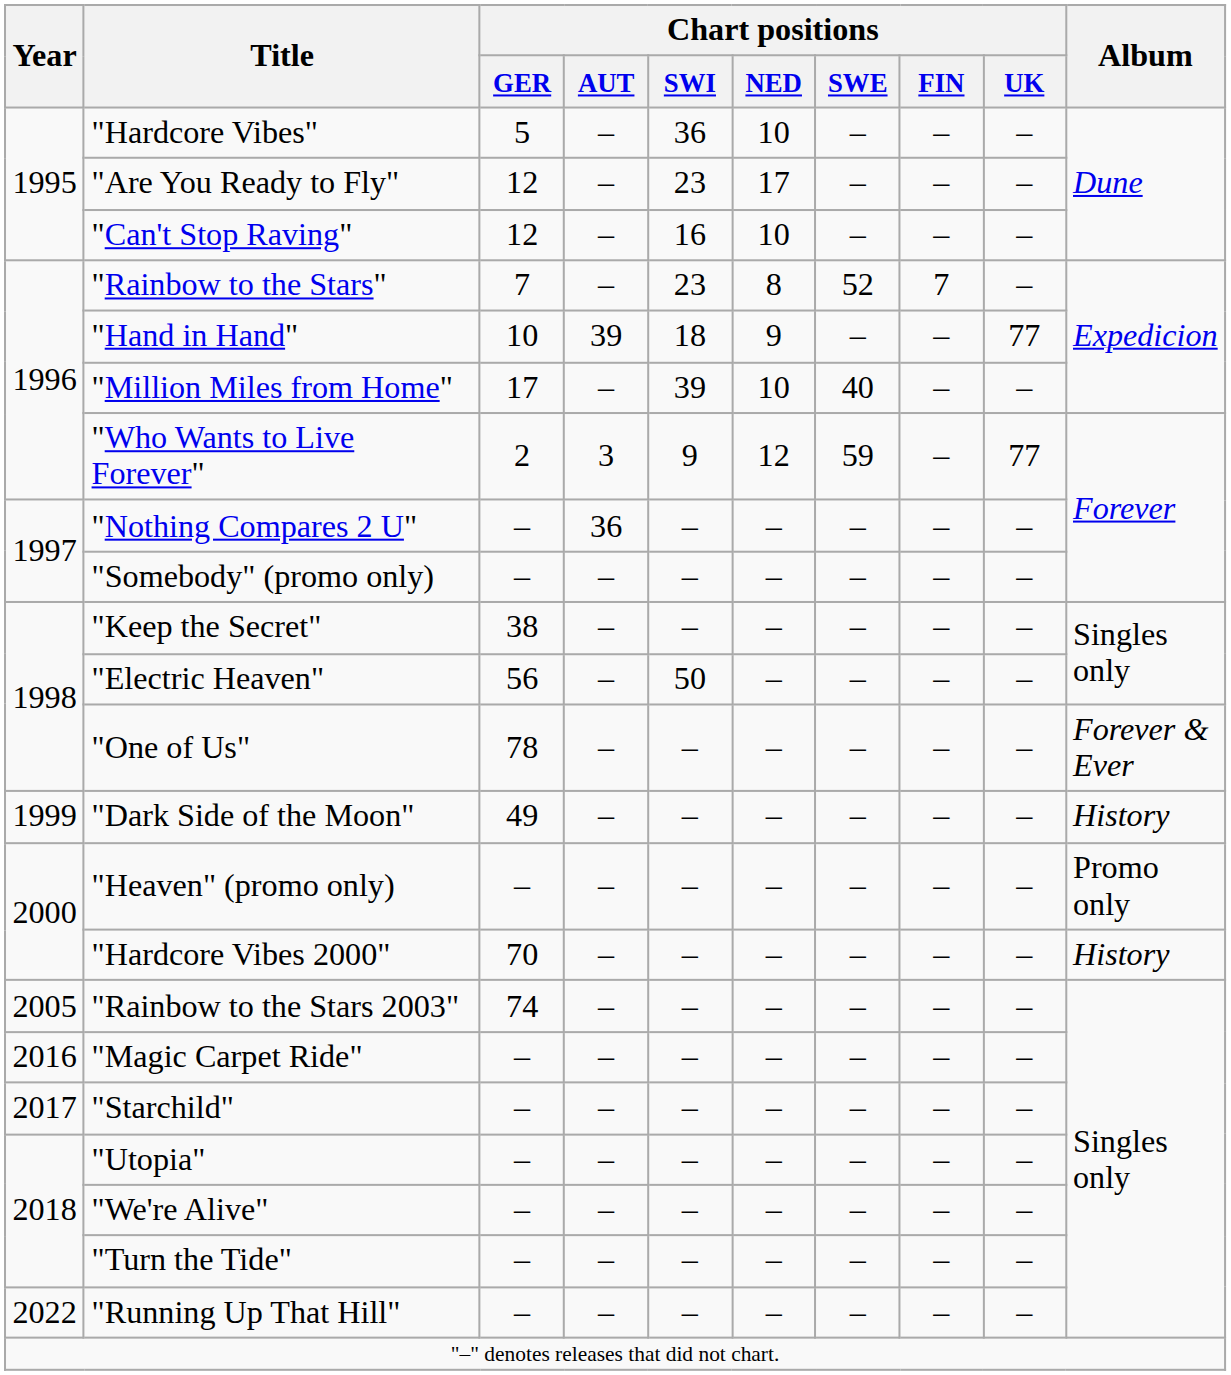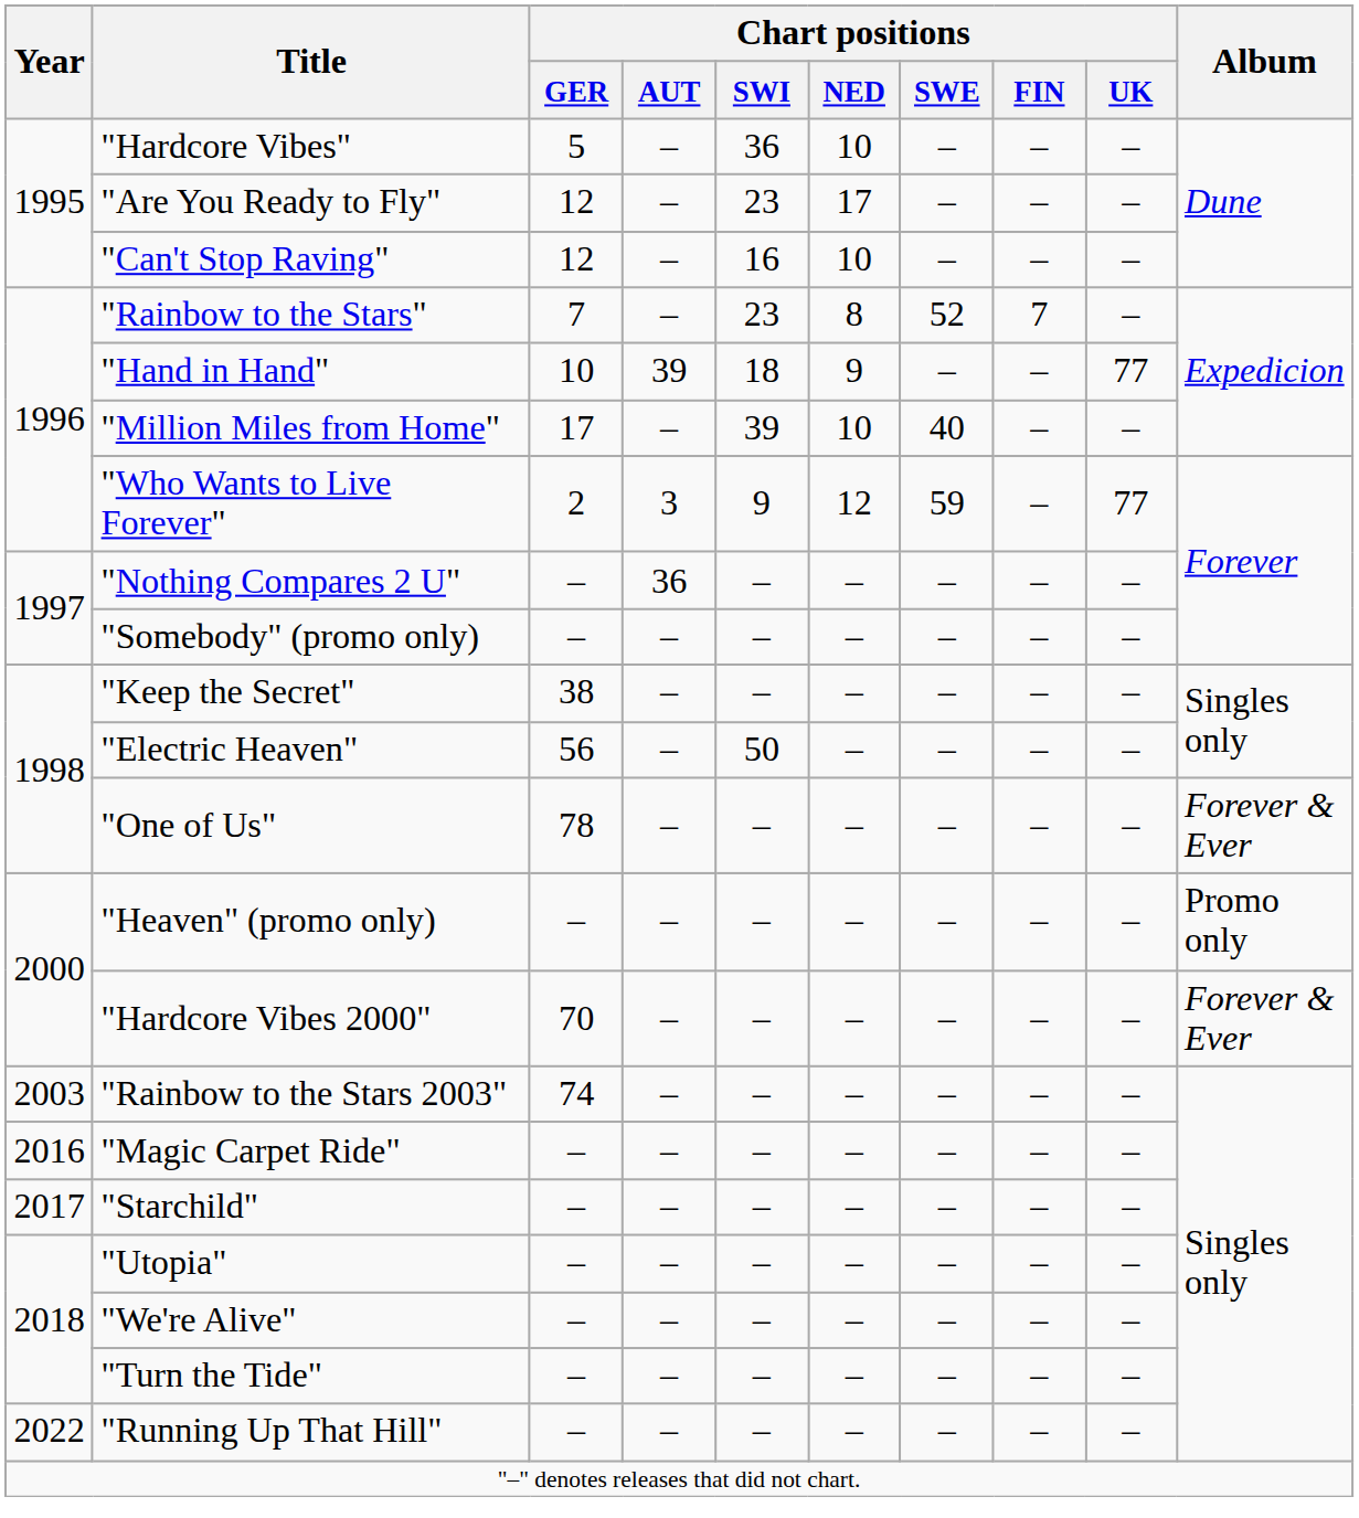 <table class="wikitable">
 <tr>
 <th width="28" rowspan="2">Year</th>
 <th width="200" rowspan="2">Title</th>
 <th colspan="7">Chart positions</th>
 <th rowspan="2">Album</th>
 </tr>
 <tr>
 <th width="35"><small><a href='#'>GER</a></small><br></th>
 <th width="35"><small><a href='#'>AUT</a></small><br></th>
 <th width="35"><small><a href='#'>SWI</a></small><br></th>
 <th width="35"><small><a href='#'>NED</a></small><br></th>
 <th width="35"><small><a href='#'>SWE</a></small><br></th>
 <th width="35"><small><a href='#'>FIN</a></small><br></th>
 <th width="35"><small><a href='#'>UK</a></small><br></th>
 </tr>
 <tr>
 <td rowspan="3">1995</td>
 <td align="left">"Hardcore Vibes"</td>
 <td align="center">5</td>
 <td align="center">–</td>
 <td align="center">36</td>
 <td align="center">10</td>
 <td align="center">–</td>
 <td align="center">–</td>
 <td align="center">–</td>
 <td align="left" rowspan="3"><em><a href='#'>Dune</a></em></td>
 </tr>
 <tr>
 <td align="left">"Are You Ready to Fly"</td>
 <td align="center">12</td>
 <td align="center">–</td>
 <td align="center">23</td>
 <td align="center">17</td>
 <td align="center">–</td>
 <td align="center">–</td>
 <td align="center">–</td>
 </tr>
 <tr>
 <td align="left">"<a href='#'>Can't Stop Raving</a>"</td>
 <td align="center">12</td>
 <td align="center">–</td>
 <td align="center">16</td>
 <td align="center">10</td>
 <td align="center">–</td>
 <td align="center">–</td>
 <td align="center">–</td>
 </tr>
 <tr>
 <td rowspan="4">1996</td>
 <td align="left">"<a href='#'>Rainbow to the Stars</a>"</td>
 <td align="center">7</td>
 <td align="center">–</td>
 <td align="center">23</td>
 <td align="center">8</td>
 <td align="center">52</td>
 <td align="center">7</td>
 <td align="center">–</td>
 <td align="left" rowspan="3"><em><a href='#'>Expedicion</a></em></td>
 </tr>
 <tr>
 <td align="left">"<a href='#'>Hand in Hand</a>"</td>
 <td align="center">10</td>
 <td align="center">39</td>
 <td align="center">18</td>
 <td align="center">9</td>
 <td align="center">–</td>
 <td align="center">–</td>
 <td align="center">77</td>
 </tr>
 <tr>
 <td align="left">"<a href='#'>Million Miles from Home</a>"</td>
 <td align="center">17</td>
 <td align="center">–</td>
 <td align="center">39</td>
 <td align="center">10</td>
 <td align="center">40</td>
 <td align="center">–</td>
 <td align="center">–</td>
 </tr>
 <tr>
 <td align="left">"<a href='#'>Who Wants to Live Forever</a>"</td>
 <td align="center">2</td>
 <td align="center">3</td>
 <td align="center">9</td>
 <td align="center">12</td>
 <td align="center">59</td>
 <td align="center">–</td>
 <td align="center">77</td>
 <td align="left" rowspan="3"><em><a href='#'>Forever</a></em></td>
 </tr>
 <tr>
 <td rowspan="2">1997</td>
 <td align="left">"<a href='#'>Nothing Compares 2 U</a>"</td>
 <td align="center">–</td>
 <td align="center">36</td>
 <td align="center">–</td>
 <td align="center">–</td>
 <td align="center">–</td>
 <td align="center">–</td>
 <td align="center">–</td>
 </tr>
 <tr>
 <td align="left">"Somebody" (promo only)</td>
 <td align="center">–</td>
 <td align="center">–</td>
 <td align="center">–</td>
 <td align="center">–</td>
 <td align="center">–</td>
 <td align="center">–</td>
 <td align="center">–</td>
 </tr>
 <tr>
 <td rowspan="3">1998</td>
 <td align="left">"Keep the Secret"</td>
 <td align="center">38</td>
 <td align="center">–</td>
 <td align="center">–</td>
 <td align="center">–</td>
 <td align="center">–</td>
 <td align="center">–</td>
 <td align="center">–</td>
 <td align="left" rowspan="2">Singles only</td>
 </tr>
 <tr>
 <td align="left">"Electric Heaven"</td>
 <td align="center">56</td>
 <td align="center">–</td>
 <td align="center">50</td>
 <td align="center">–</td>
 <td align="center">–</td>
 <td align="center">–</td>
 <td align="center">–</td>
 </tr>
 <tr>
 <td align="left">"One of Us"</td>
 <td align="center">78</td>
 <td align="center">–</td>
 <td align="center">–</td>
 <td align="center">–</td>
 <td align="center">–</td>
 <td align="center">–</td>
 <td align="center">–</td>
 <td align="left" rowspan="1"><em>Forever & Ever</em></td>
 </tr>
 <tr>
-<td rowspan="1">1999</td>
-<td align="left">"Dark Side of the Moon"</td>
-<td align="center">49</td>
-<td align="center">–</td>
-<td align="center">–</td>
-<td align="center">–</td>
-<td align="center">–</td>
-<td align="center">–</td>
-<td align="center">–</td>
-<td align="left" rowspan="1"><em>History</em></td>
-</tr>
-<tr>
 <td rowspan="2">2000</td>
 <td align="left">"Heaven" (promo only)</td>
 <td align="center">–</td>
 <td align="center">–</td>
 <td align="center">–</td>
 <td align="center">–</td>
 <td align="center">–</td>
 <td align="center">–</td>
 <td align="center">–</td>
 <td align="left" rowspan="1">Promo only</td>
 </tr>
 <tr>
 <td align="left">"Hardcore Vibes 2000"</td>
 <td align="center">70</td>
 <td align="center">–</td>
 <td align="center">–</td>
 <td align="center">–</td>
 <td align="center">–</td>
 <td align="center">–</td>
 <td align="center">–</td>
-<td align="left" rowspan="1"><em>History</em></td>
+<td align="left" rowspan="1"><em>Forever & Ever</em></td>
 </tr>
 <tr>
-<td>2005</td>
+<td>2003</td>
 <td align="left">"Rainbow to the Stars 2003"</td>
 <td align="center">74</td>
 <td align="center">–</td>
 <td align="center">–</td>
 <td align="center">–</td>
 <td align="center">–</td>
 <td align="center">–</td>
 <td align="center">–</td>
 <td align="left" rowspan="7">Singles only</td>
 </tr>
 <tr>
 <td>2016</td>
 <td align="left">"Magic Carpet Ride"</td>
 <td align="center">–</td>
 <td align="center">–</td>
 <td align="center">–</td>
 <td align="center">–</td>
 <td align="center">–</td>
 <td align="center">–</td>
 <td align="center">–</td>
 </tr>
 <tr>
 <td>2017</td>
 <td align="left">"Starchild"</td>
 <td align="center">–</td>
 <td align="center">–</td>
 <td align="center">–</td>
 <td align="center">–</td>
 <td align="center">–</td>
 <td align="center">–</td>
 <td align="center">–</td>
 </tr>
 <tr>
 <td rowspan="3">2018</td>
 <td align="left">"Utopia"</td>
 <td align="center">–</td>
 <td align="center">–</td>
 <td align="center">–</td>
 <td align="center">–</td>
 <td align="center">–</td>
 <td align="center">–</td>
 <td align="center">–</td>
 </tr>
 <tr>
 <td align="left">"We're Alive"</td>
 <td align="center">–</td>
 <td align="center">–</td>
 <td align="center">–</td>
 <td align="center">–</td>
 <td align="center">–</td>
 <td align="center">–</td>
 <td align="center">–</td>
 </tr>
 <tr>
 <td align="left">"Turn the Tide"</td>
 <td align="center">–</td>
 <td align="center">–</td>
 <td align="center">–</td>
 <td align="center">–</td>
 <td align="center">–</td>
 <td align="center">–</td>
 <td align="center">–</td>
 </tr>
 <tr>
 <td rowspan="1">2022</td>
 <td align="left">"Running Up That Hill"</td>
 <td align="center">–</td>
 <td align="center">–</td>
 <td align="center">–</td>
 <td align="center">–</td>
 <td align="center">–</td>
 <td align="center">–</td>
 <td align="center">–</td>
 </tr>
 <tr>
 <td align="center" colspan="10" style="font-size:8pt">"–" denotes releases that did not chart.</td>
 </tr>
 </table>
